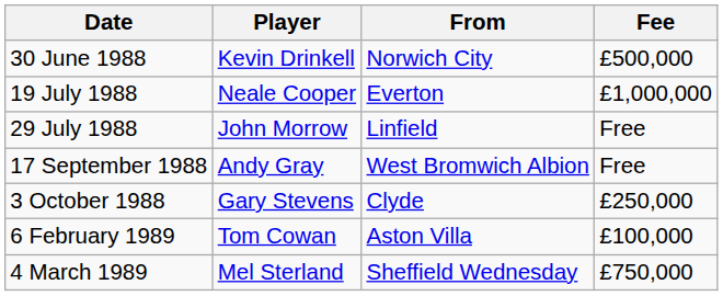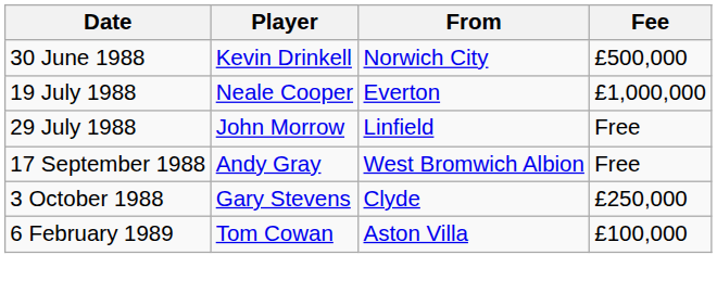 <table class="wikitable sortable">
 <tr>
 <th>Date</th>
 <th>Player</th>
 <th>From</th>
 <th>Fee</th>
 </tr>
 <tr>
 <td>30 June 1988</td>
 <td> <a href='#'>Kevin Drinkell</a></td>
 <td> <a href='#'>Norwich City</a></td>
 <td>£500,000</td>
 </tr>
 <tr>
 <td>19 July 1988</td>
 <td> <a href='#'>Neale Cooper</a></td>
 <td> <a href='#'>Everton</a></td>
 <td>£1,000,000</td>
 </tr>
 <tr>
 <td>29 July 1988</td>
 <td> <a href='#'>John Morrow</a></td>
 <td> <a href='#'>Linfield</a></td>
 <td>Free</td>
 </tr>
 <tr>
 <td>17 September 1988</td>
 <td> <a href='#'>Andy Gray</a></td>
 <td> <a href='#'>West Bromwich Albion</a></td>
 <td>Free</td>
 </tr>
 <tr>
 <td>3 October 1988</td>
 <td> <a href='#'>Gary Stevens</a></td>
 <td> <a href='#'>Clyde</a></td>
 <td>£250,000</td>
 </tr>
 <tr>
 <td>6 February 1989</td>
 <td> <a href='#'>Tom Cowan</a></td>
 <td> <a href='#'>Aston Villa</a></td>
 <td>£100,000</td>
 </tr>
-<tr>
-<td>4 March 1989</td>
-<td> <a href='#'>Mel Sterland</a></td>
-<td> <a href='#'>Sheffield Wednesday</a></td>
-<td>£750,000</td>
-</tr>
 </table>
